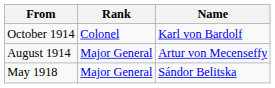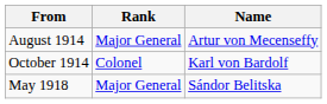 <table class="wikitable">
 <tr>
 <th>From</th>
 <th>Rank</th>
 <th>Name</th>
 </tr>
 <tr>
+<td>August 1914</td>
+<td><a href='#'>Major General</a></td>
+<td><a href='#'>Artur von Mecenseffy</a></td>
+</tr>
+<tr>
 <td>October 1914</td>
 <td><a href='#'>Colonel</a></td>
 <td><a href='#'>Karl von Bardolf</a></td>
-</tr>
-<tr>
-<td>August 1914</td>
-<td><a href='#'>Major General</a></td>
-<td><a href='#'>Artur von Mecenseffy</a></td>
 </tr>
 <tr>
 <td>May 1918</td>
 <td><a href='#'>Major General</a></td>
 <td><a href='#'>Sándor Belitska</a></td>
 </tr>
 </table>
